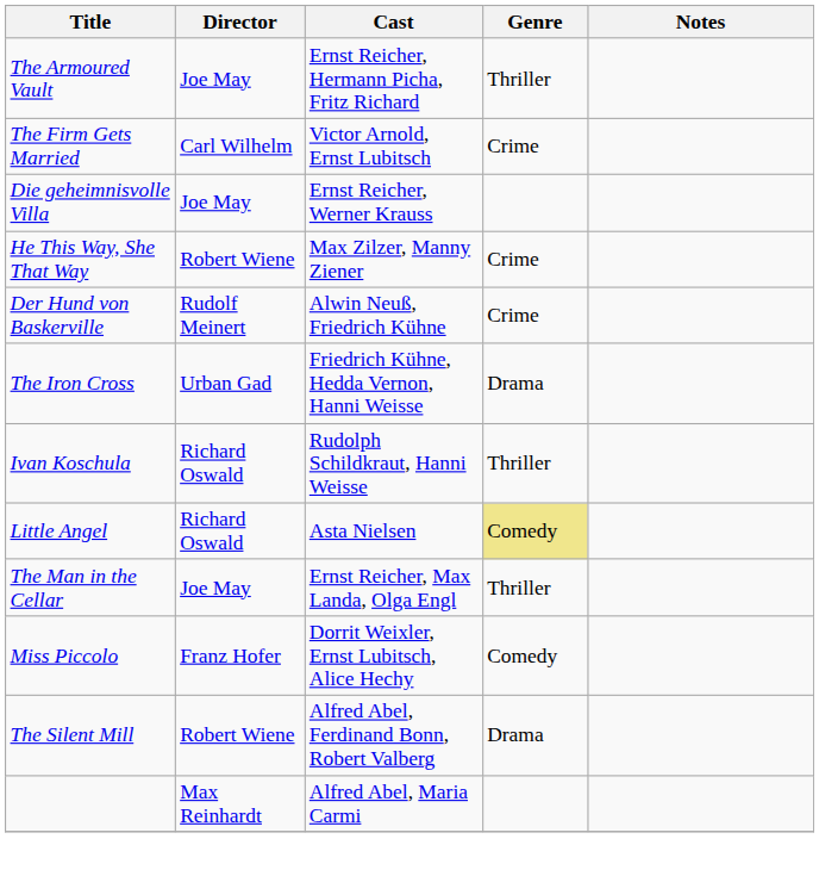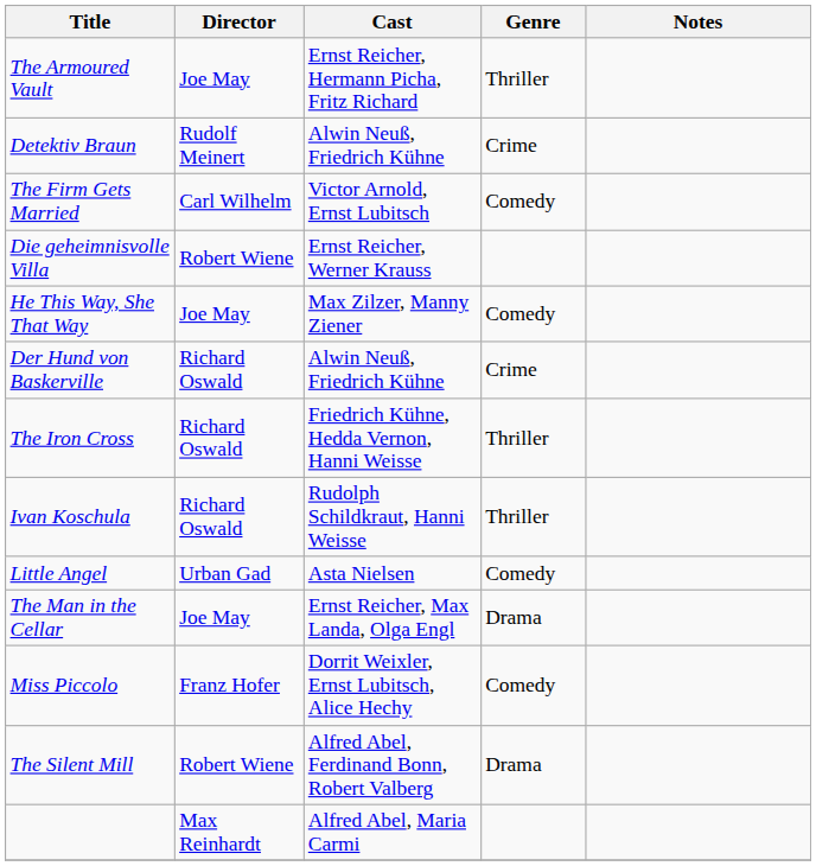 <table class="wikitable" width= "100%">
 <tr>
 <th width=21%>Title</th>
 <th width=16%>Director</th>
 <th width=22%>Cast</th>
 <th width=13%>Genre</th>
 <th width=28%>Notes</th>
 </tr>
 <tr>
 <td><em><a href='#'>The Armoured Vault</a></em></td>
 <td><a href='#'>Joe May</a></td>
 <td><a href='#'>Ernst Reicher</a>, <a href='#'>Hermann Picha</a>, <a href='#'>Fritz Richard</a></td>
 <td>Thriller</td>
 <td></td>
 </tr>
 <tr>
-<td><em><a href='#'>The Firm Gets Married</a></em></td>
-<td><a href='#'>Carl Wilhelm</a></td>
-<td><a href='#'>Victor Arnold</a>, <a href='#'>Ernst Lubitsch</a></td>
+<td><em><a href='#'>Detektiv Braun</a></em></td>
+<td><a href='#'>Rudolf Meinert</a></td>
+<td><a href='#'>Alwin Neuß</a>, <a href='#'>Friedrich Kühne</a></td>
 <td>Crime</td>
 <td></td>
 </tr>
 <tr>
+<td><em><a href='#'>The Firm Gets Married</a></em></td>
+<td><a href='#'>Carl Wilhelm</a></td>
+<td><a href='#'>Victor Arnold</a>, <a href='#'>Ernst Lubitsch</a></td>
+<td>Comedy</td>
+<td></td>
+</tr>
+<tr>
 <td><em><a href='#'>Die geheimnisvolle Villa</a></em></td>
-<td><a href='#'>Joe May</a></td>
+<td><a href='#'>Robert Wiene</a></td>
 <td><a href='#'>Ernst Reicher</a>, <a href='#'>Werner Krauss</a></td>
 <td></td>
 <td></td>
 </tr>
 <tr>
 <td><em><a href='#'>He This Way, She That Way</a></em></td>
-<td><a href='#'>Robert Wiene</a></td>
+<td><a href='#'>Joe May</a></td>
 <td><a href='#'>Max Zilzer</a>, <a href='#'>Manny Ziener</a></td>
-<td>Crime</td>
+<td>Comedy</td>
 <td></td>
 </tr>
 <tr>
 <td><em><a href='#'>Der Hund von Baskerville</a></em></td>
-<td><a href='#'>Rudolf Meinert</a></td>
+<td><a href='#'>Richard Oswald</a></td>
 <td><a href='#'>Alwin Neuß</a>, <a href='#'>Friedrich Kühne</a></td>
 <td>Crime</td>
 <td></td>
 </tr>
 <tr>
 <td><em><a href='#'>The Iron Cross</a></em></td>
-<td><a href='#'>Urban Gad</a></td>
+<td><a href='#'>Richard Oswald</a></td>
 <td><a href='#'>Friedrich Kühne</a>, <a href='#'>Hedda Vernon</a>, <a href='#'>Hanni Weisse</a></td>
-<td>Drama</td>
+<td>Thriller</td>
 <td></td>
 </tr>
 <tr>
 <td><em><a href='#'>Ivan Koschula</a></em></td>
 <td><a href='#'>Richard Oswald</a></td>
 <td><a href='#'>Rudolph Schildkraut</a>, <a href='#'>Hanni Weisse</a></td>
 <td>Thriller</td>
 <td></td>
 </tr>
 <tr>
 <td><em><a href='#'>Little Angel</a></em></td>
-<td><a href='#'>Richard Oswald</a></td>
+<td><a href='#'>Urban Gad</a></td>
 <td><a href='#'>Asta Nielsen</a></td>
-<td style="background: khaki;">Comedy</td>
+<td>Comedy</td>
 <td></td>
 </tr>
 <tr>
 <td><em><a href='#'>The Man in the Cellar</a></em></td>
 <td><a href='#'>Joe May</a></td>
 <td><a href='#'>Ernst Reicher</a>, <a href='#'>Max Landa</a>, <a href='#'>Olga Engl</a></td>
-<td>Thriller</td>
+<td>Drama</td>
 <td></td>
 </tr>
 <tr>
 <td><em><a href='#'>Miss Piccolo</a></em></td>
 <td><a href='#'>Franz Hofer</a></td>
 <td><a href='#'>Dorrit Weixler</a>, <a href='#'>Ernst Lubitsch</a>, <a href='#'>Alice Hechy</a></td>
 <td>Comedy</td>
 <td></td>
 </tr>
 <tr>
 <td><em><a href='#'>The Silent Mill</a></em></td>
 <td><a href='#'>Robert Wiene</a></td>
 <td><a href='#'>Alfred Abel</a>, <a href='#'>Ferdinand Bonn</a>, <a href='#'>Robert Valberg</a></td>
 <td>Drama</td>
 <td></td>
 </tr>
 <tr>
 <td><em></em></td>
 <td><a href='#'>Max Reinhardt</a></td>
 <td><a href='#'>Alfred Abel</a>, <a href='#'>Maria Carmi</a></td>
 <td></td>
 <td></td>
 </tr>
 <tr>
 </tr>
 </table>
